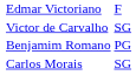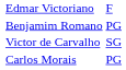 <table border="0">
 <tr>
 <td></td>
 <td><a href='#'>Edmar Victoriano</a></td>
 <td><a href='#'>F</a></td>
 </tr>
 <tr>
 <td></td>
+<td><a href='#'>Benjamim Romano</a></td>
+<td><a href='#'>PG</a></td>
+</tr>
+<tr>
+<td></td>
 <td><a href='#'>Victor de Carvalho</a></td>
 <td><a href='#'>SG</a></td>
 </tr>
 <tr>
 <td></td>
-<td><a href='#'>Benjamim Romano</a></td>
+<td><a href='#'>Carlos Morais</a></td>
 <td><a href='#'>PG</a></td>
 </tr>
-<tr>
-<td></td>
-<td><a href='#'>Carlos Morais</a></td>
-<td><a href='#'>SG</a></td>
-</tr>
 </table>
